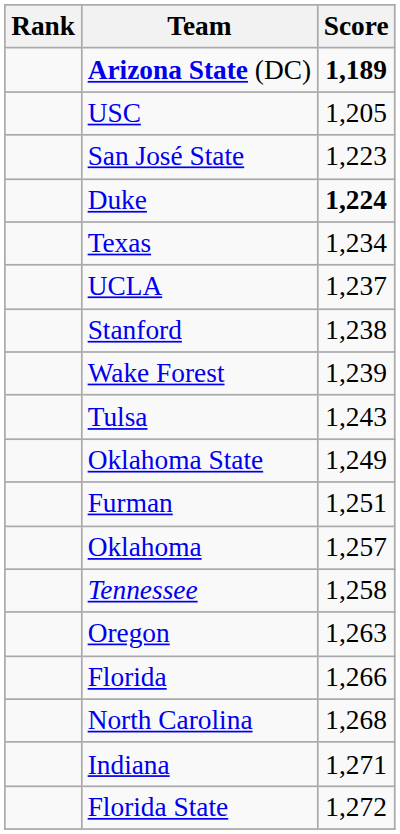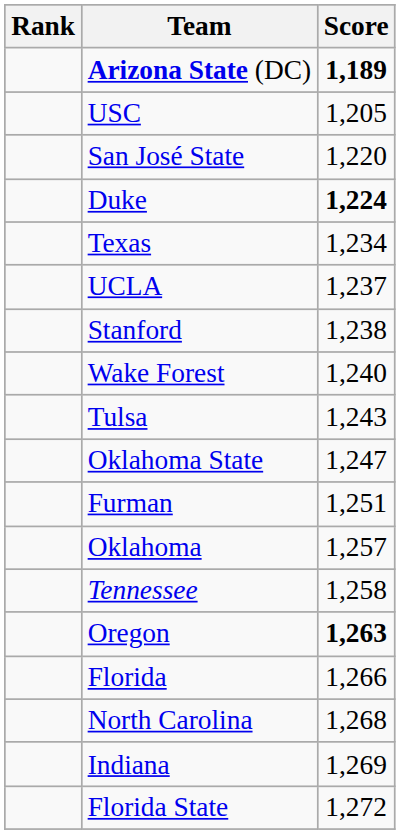 <table class="wikitable sortable" style="text-align:center">
 <tr>
 <th dat-sort-type=number>Rank</th>
 <th>Team</th>
 <th>Score</th>
 </tr>
 <tr>
 <td></td>
 <td align=left><strong><a href='#'>Arizona State</a></strong> (DC)</td>
 <td><strong>1,189</strong></td>
 </tr>
 <tr>
 <td></td>
 <td align=left><a href='#'>USC</a></td>
 <td>1,205</td>
 </tr>
 <tr>
 <td></td>
 <td align=left><a href='#'>San José State</a></td>
-<td>1,223</td>
+<td>1,220</td>
 </tr>
 <tr>
 <td></td>
 <td align=left><a href='#'>Duke</a></td>
 <td><strong>1,224</strong></td>
 </tr>
 <tr>
 <td></td>
 <td align=left><a href='#'>Texas</a></td>
 <td>1,234</td>
 </tr>
 <tr>
 <td></td>
 <td align=left><a href='#'>UCLA</a></td>
 <td>1,237</td>
 </tr>
 <tr>
 <td></td>
 <td align=left><a href='#'>Stanford</a></td>
 <td>1,238</td>
 </tr>
 <tr>
 <td></td>
 <td align=left><a href='#'>Wake Forest</a></td>
-<td>1,239</td>
+<td>1,240</td>
 </tr>
 <tr>
 <td></td>
 <td align=left><a href='#'>Tulsa</a></td>
 <td>1,243</td>
 </tr>
 <tr>
 <td></td>
 <td align=left><a href='#'>Oklahoma State</a></td>
-<td>1,249</td>
+<td>1,247</td>
 </tr>
 <tr>
 <td></td>
 <td align=left><a href='#'>Furman</a></td>
 <td>1,251</td>
 </tr>
 <tr>
 <td></td>
 <td align=left><a href='#'>Oklahoma</a></td>
 <td>1,257</td>
 </tr>
 <tr>
 <td></td>
 <td align=left><em><a href='#'>Tennessee</a></em></td>
 <td>1,258</td>
 </tr>
 <tr>
 <td></td>
 <td align=left><a href='#'>Oregon</a></td>
-<td>1,263</td>
+<td><strong>1,263</strong></td>
 </tr>
 <tr>
 <td></td>
 <td align=left><a href='#'>Florida</a></td>
 <td>1,266</td>
 </tr>
 <tr>
 <td></td>
 <td align=left><a href='#'>North Carolina</a></td>
 <td>1,268</td>
 </tr>
 <tr>
 <td></td>
 <td align=left><a href='#'>Indiana</a></td>
-<td>1,271</td>
+<td>1,269</td>
 </tr>
 <tr>
 <td></td>
 <td align=left><a href='#'>Florida State</a></td>
 <td>1,272</td>
 </tr>
 </table>
